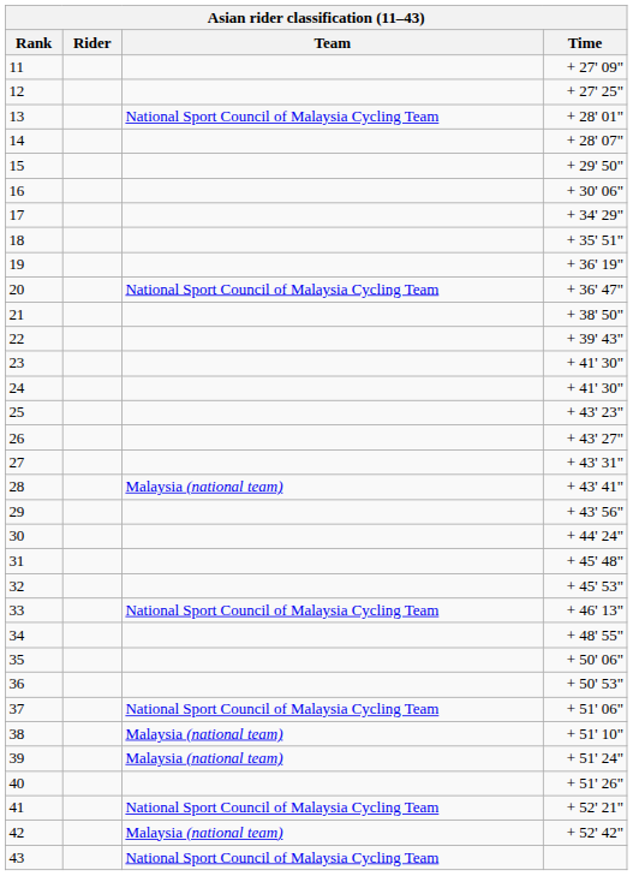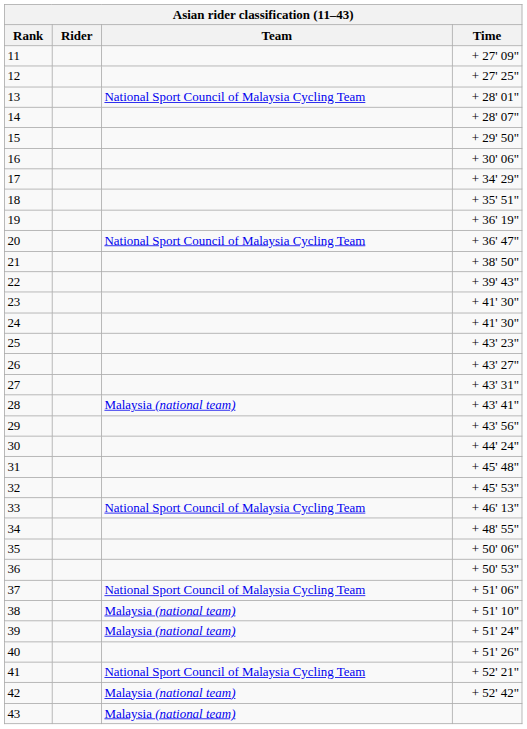 <table class="collapsible collapsed wikitable" style="width:40em;margin-top:0">
 <tr>
 <th colspan=4>Asian rider classification (11–43)</th>
 </tr>
 <tr>
 <th>Rank</th>
 <th>Rider</th>
 <th>Team</th>
 <th>Time</th>
 </tr>
 <tr>
 <td>11</td>
 <td></td>
 <td></td>
 <td align="right">+ 27' 09"</td>
 </tr>
 <tr>
 <td>12</td>
 <td></td>
 <td></td>
 <td align="right">+ 27' 25"</td>
 </tr>
 <tr>
 <td>13</td>
 <td></td>
 <td><a href='#'>National Sport Council of Malaysia Cycling Team</a></td>
 <td align="right">+ 28' 01"</td>
 </tr>
 <tr>
 <td>14</td>
 <td></td>
 <td></td>
 <td align="right">+ 28' 07"</td>
 </tr>
 <tr>
 <td>15</td>
 <td></td>
 <td></td>
 <td align="right">+ 29' 50"</td>
 </tr>
 <tr>
 <td>16</td>
 <td></td>
 <td></td>
 <td align="right">+ 30' 06"</td>
 </tr>
 <tr>
 <td>17</td>
 <td></td>
 <td></td>
 <td align="right">+ 34' 29"</td>
 </tr>
 <tr>
 <td>18</td>
 <td></td>
 <td></td>
 <td align="right">+ 35' 51"</td>
 </tr>
 <tr>
 <td>19</td>
 <td></td>
 <td></td>
 <td align="right">+ 36' 19"</td>
 </tr>
 <tr>
 <td>20</td>
 <td></td>
 <td><a href='#'>National Sport Council of Malaysia Cycling Team</a></td>
 <td align="right">+ 36' 47"</td>
 </tr>
 <tr>
 <td>21</td>
 <td></td>
 <td></td>
 <td align="right">+ 38' 50"</td>
 </tr>
 <tr>
 <td>22</td>
 <td></td>
 <td></td>
 <td align="right">+ 39' 43"</td>
 </tr>
 <tr>
 <td>23</td>
 <td></td>
 <td></td>
 <td align="right">+ 41' 30"</td>
 </tr>
 <tr>
 <td>24</td>
 <td></td>
 <td></td>
 <td align="right">+ 41' 30"</td>
 </tr>
 <tr>
 <td>25</td>
 <td></td>
 <td></td>
 <td align="right">+ 43' 23"</td>
 </tr>
 <tr>
 <td>26</td>
 <td></td>
 <td></td>
 <td align="right">+ 43' 27"</td>
 </tr>
 <tr>
 <td>27</td>
 <td></td>
 <td></td>
 <td align="right">+ 43' 31"</td>
 </tr>
 <tr>
 <td>28</td>
 <td></td>
 <td><a href='#'>Malaysia <em>(national team)</em></a></td>
 <td align="right">+ 43' 41"</td>
 </tr>
 <tr>
 <td>29</td>
 <td></td>
 <td></td>
 <td align="right">+ 43' 56"</td>
 </tr>
 <tr>
 <td>30</td>
 <td></td>
 <td></td>
 <td align="right">+ 44' 24"</td>
 </tr>
 <tr>
 <td>31</td>
 <td></td>
 <td></td>
 <td align="right">+ 45' 48"</td>
 </tr>
 <tr>
 <td>32</td>
 <td></td>
 <td></td>
 <td align="right">+ 45' 53"</td>
 </tr>
 <tr>
 <td>33</td>
 <td></td>
 <td><a href='#'>National Sport Council of Malaysia Cycling Team</a></td>
 <td align="right">+ 46' 13"</td>
 </tr>
 <tr>
 <td>34</td>
 <td></td>
 <td></td>
 <td align="right">+ 48' 55"</td>
 </tr>
 <tr>
 <td>35</td>
 <td></td>
 <td></td>
 <td align="right">+ 50' 06"</td>
 </tr>
 <tr>
 <td>36</td>
 <td></td>
 <td></td>
 <td align="right">+ 50' 53"</td>
 </tr>
 <tr>
 <td>37</td>
 <td></td>
 <td><a href='#'>National Sport Council of Malaysia Cycling Team</a></td>
 <td align="right">+ 51' 06"</td>
 </tr>
 <tr>
 <td>38</td>
 <td></td>
 <td><a href='#'>Malaysia <em>(national team)</em></a></td>
 <td align="right">+ 51' 10"</td>
 </tr>
 <tr>
 <td>39</td>
 <td></td>
 <td><a href='#'>Malaysia <em>(national team)</em></a></td>
 <td align="right">+ 51' 24"</td>
 </tr>
 <tr>
 <td>40</td>
 <td></td>
 <td></td>
 <td align="right">+ 51' 26"</td>
 </tr>
 <tr>
 <td>41</td>
 <td></td>
 <td><a href='#'>National Sport Council of Malaysia Cycling Team</a></td>
 <td align="right">+ 52' 21"</td>
 </tr>
 <tr>
 <td>42</td>
 <td></td>
 <td><a href='#'>Malaysia <em>(national team)</em></a></td>
 <td align="right">+ 52' 42"</td>
 </tr>
 <tr>
 <td>43</td>
 <td></td>
-<td><a href='#'>National Sport Council of Malaysia Cycling Team</a></td>
+<td><a href='#'>Malaysia <em>(national team)</em></a></td>
 <td align="right"></td>
 </tr>
 </table>
